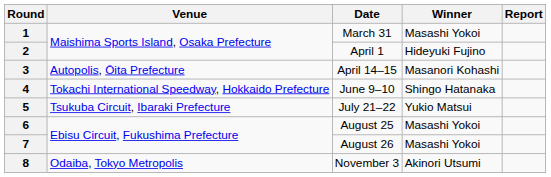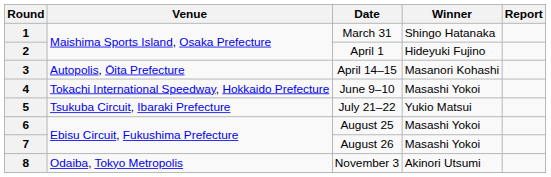 <table class="wikitable" style="font-size: 90%;">
 <tr>
 <th>Round</th>
 <th>Venue</th>
 <th>Date</th>
 <th>Winner</th>
 <th>Report</th>
 </tr>
 <tr>
 <th>1</th>
 <td rowspan=2><a href='#'>Maishima Sports Island</a>, <a href='#'>Osaka Prefecture</a></td>
 <td align="center">March 31</td>
-<td> Masashi Yokoi</td>
+<td> Shingo Hatanaka</td>
 <td align="center"></td>
 </tr>
 <tr>
 <th>2</th>
 <td align="center">April 1</td>
 <td> Hideyuki Fujino</td>
 <td align="center"></td>
 </tr>
 <tr>
 <th>3</th>
 <td><a href='#'>Autopolis</a>, <a href='#'>Ōita Prefecture</a></td>
 <td align="center">April 14–15</td>
 <td> Masanori Kohashi</td>
 <td align="center"></td>
 </tr>
 <tr>
 <th>4</th>
 <td><a href='#'>Tokachi International Speedway</a>, <a href='#'>Hokkaido Prefecture</a></td>
 <td align="center">June 9–10</td>
-<td> Shingo Hatanaka</td>
+<td> Masashi Yokoi</td>
 <td align="center"></td>
 </tr>
 <tr>
 <th>5</th>
 <td><a href='#'>Tsukuba Circuit</a>, <a href='#'>Ibaraki Prefecture</a></td>
 <td align="center">July 21–22</td>
 <td> Yukio Matsui</td>
 <td align="center"></td>
 </tr>
 <tr>
 <th>6</th>
 <td rowspan=2><a href='#'>Ebisu Circuit</a>, <a href='#'>Fukushima Prefecture</a></td>
 <td align="center">August 25</td>
 <td> Masashi Yokoi</td>
 <td align="center"></td>
 </tr>
 <tr>
 <th>7</th>
 <td align="center">August 26</td>
 <td> Masashi Yokoi</td>
 <td align="center"></td>
 </tr>
 <tr>
 <th>8</th>
 <td><a href='#'>Odaiba</a>, <a href='#'>Tokyo Metropolis</a></td>
 <td align="center">November 3</td>
 <td> Akinori Utsumi</td>
 <td align="center"></td>
 </tr>
 </table>
